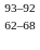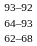 <table style="text-align:center">
 <tr>
 <th width=200></th>
 <th width=100></th>
 <th width=200></th>
 </tr>
 <tr>
 <td align=right><strong></strong></td>
 <td align=center>93–92</td>
 <td align=left></td>
 </tr>
 <tr>
 <td align=right></td>
+<td align=center>64–93</td>
+<td align=left><strong> </strong></td>
+</tr>
+<tr>
+<td align=right></td>
 <td align=center>62–68</td>
 <td align=left><strong> </strong></td>
 </tr>
 </table>
